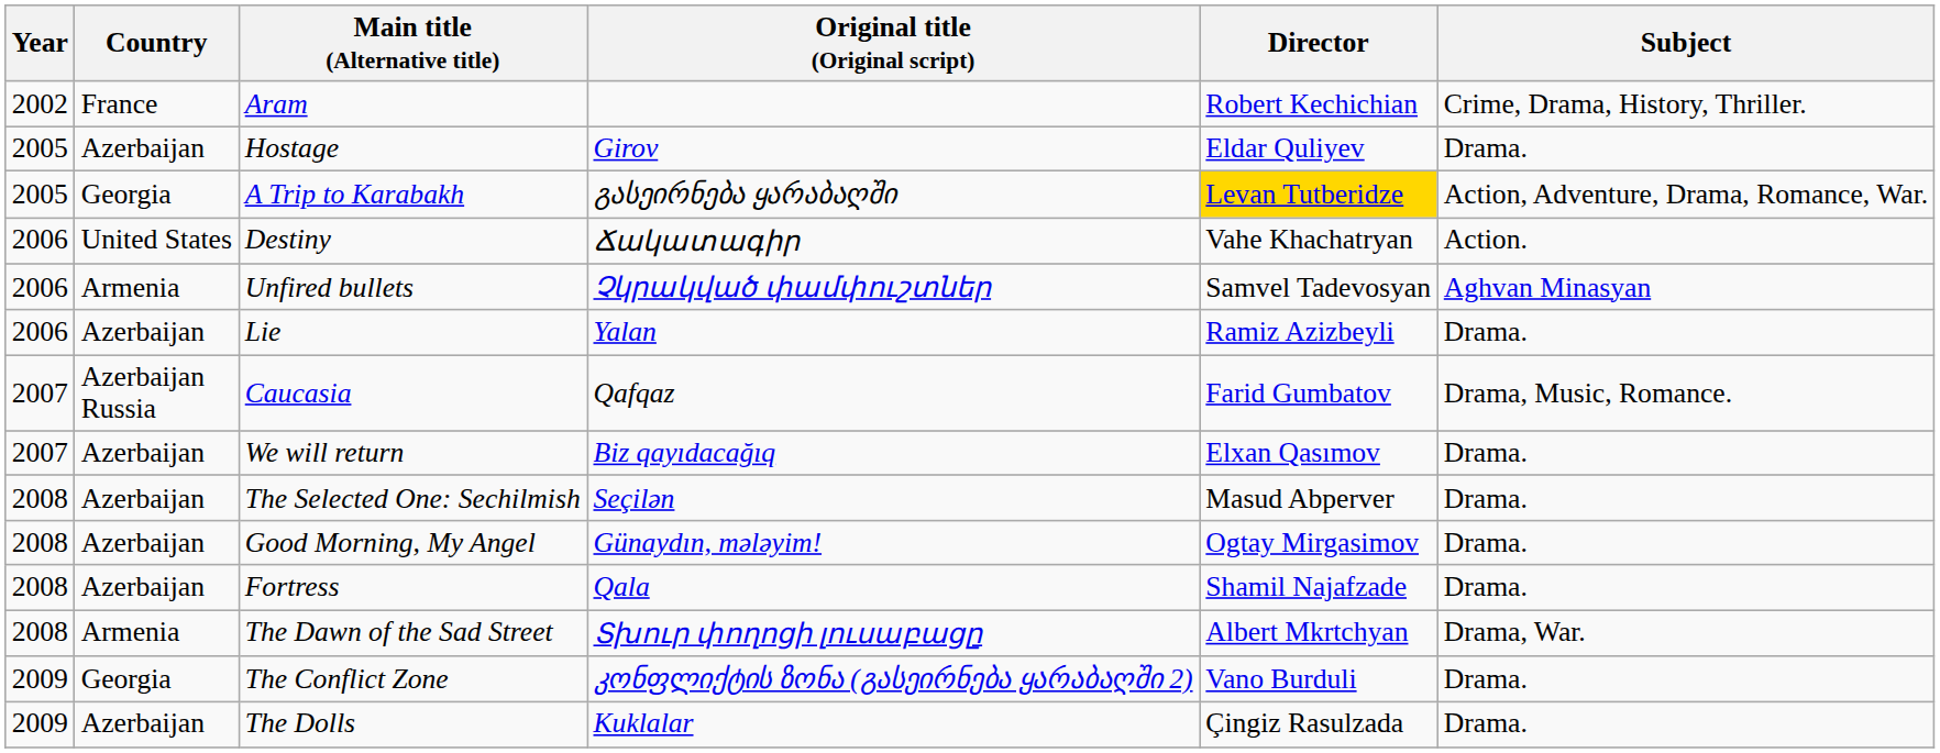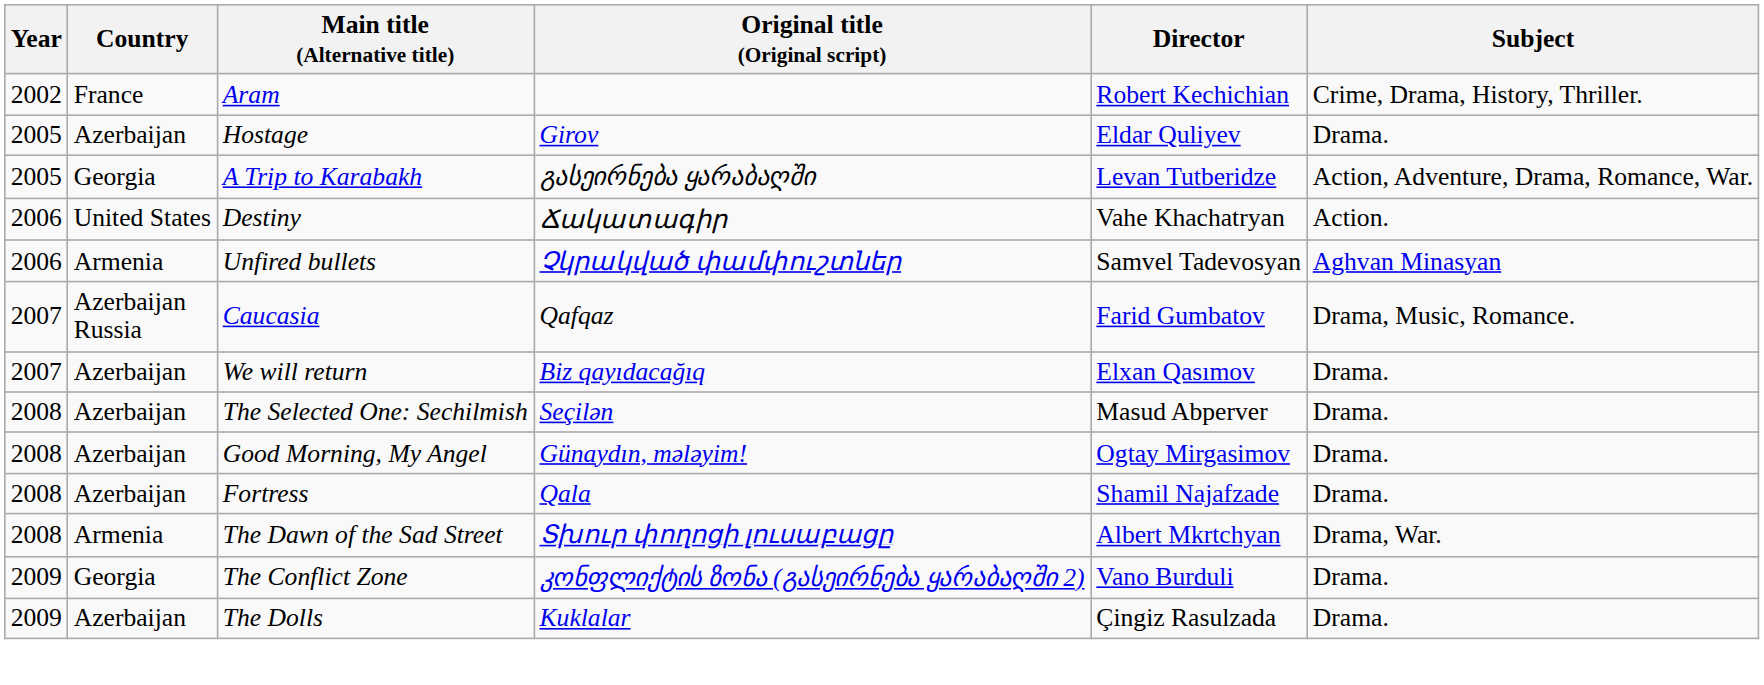 <table class="wikitable sortable">
 <tr>
 <th>Year</th>
 <th>Country</th>
 <th class="unsortable">Main title<br><small>(Alternative title)</small></th>
 <th class="unsortable">Original title<br><small>(Original script)</small></th>
 <th>Director</th>
 <th class="unsortable">Subject</th>
 </tr>
 <tr>
 <td>2002</td>
 <td>France</td>
 <td><em><a href='#'>Aram</a></em></td>
 <td></td>
 <td><a href='#'>Robert Kechichian</a></td>
 <td>Crime, Drama, History, Thriller.</td>
 </tr>
 <tr>
 <td>2005</td>
 <td>Azerbaijan</td>
 <td><em>Hostage</em></td>
 <td><em><a href='#'>Girov</a></em></td>
 <td><a href='#'>Eldar Quliyev</a></td>
 <td>Drama.</td>
 </tr>
 <tr>
 <td>2005</td>
 <td>Georgia</td>
 <td><em><a href='#'>A Trip to Karabakh</a></em></td>
 <td><em>გასეირნება ყარაბაღში</em></td>
-<td style="background: gold;"><a href='#'>Levan Tutberidze</a></td>
+<td><a href='#'>Levan Tutberidze</a></td>
 <td>Action, Adventure, Drama, Romance, War.</td>
 </tr>
 <tr>
 <td>2006</td>
 <td>United States</td>
 <td><em>Destiny</em></td>
 <td><em>Ճակատագիր</em></td>
 <td>Vahe Khachatryan</td>
 <td>Action.</td>
 </tr>
 <tr>
 <td>2006</td>
 <td>Armenia</td>
 <td><em>Unfired bullets</em></td>
 <td><em><a href='#'>Չկրակված փամփուշտներ</a></em></td>
 <td>Samvel Tadevosyan</td>
 <td><a href='#'>Aghvan Minasyan</a></td>
-</tr>
-<tr>
-<td>2006</td>
-<td>Azerbaijan</td>
-<td><em>Lie</em></td>
-<td><em><a href='#'>Yalan</a></em></td>
-<td><a href='#'>Ramiz Azizbeyli</a></td>
-<td>Drama.</td>
 </tr>
 <tr>
 <td>2007</td>
 <td>Azerbaijan<br>Russia</td>
 <td><em><a href='#'>Caucasia</a></em></td>
 <td><em>Qafqaz</em></td>
 <td><a href='#'>Farid Gumbatov</a></td>
 <td>Drama, Music, Romance.</td>
 </tr>
 <tr>
 <td>2007</td>
 <td>Azerbaijan</td>
 <td><em>We will return</em></td>
 <td><em><a href='#'>Biz qayıdacağıq</a></em></td>
 <td><a href='#'>Elxan Qasımov</a></td>
 <td>Drama.</td>
 </tr>
 <tr>
 <td>2008</td>
 <td>Azerbaijan</td>
 <td><em>The Selected One: Sechilmish</em></td>
 <td><em><a href='#'>Seçilən</a></em></td>
 <td>Masud Abperver</td>
 <td>Drama.</td>
 </tr>
 <tr>
 <td>2008</td>
 <td>Azerbaijan</td>
 <td><em>Good Morning, My Angel</em></td>
 <td><em><a href='#'>Günaydın, mələyim!</a></em></td>
 <td><a href='#'>Ogtay Mirgasimov</a></td>
 <td>Drama.</td>
 </tr>
 <tr>
 <td>2008</td>
 <td>Azerbaijan</td>
 <td><em>Fortress</em></td>
 <td><em><a href='#'>Qala</a></em></td>
 <td><a href='#'>Shamil Najafzade</a></td>
 <td>Drama.</td>
 </tr>
 <tr>
 <td>2008</td>
 <td>Armenia</td>
 <td><em>The Dawn of the Sad Street</em></td>
 <td><em><a href='#'>Տխուր փողոցի լուսաբացը</a></em></td>
 <td><a href='#'>Albert Mkrtchyan</a></td>
 <td>Drama, War.</td>
 </tr>
 <tr>
 <td>2009</td>
 <td>Georgia</td>
 <td><em>The Conflict Zone</em></td>
 <td><em><a href='#'>კონფლიქტის ზონა (გასეირნება ყარაბაღში 2)</a></em></td>
 <td><a href='#'>Vano Burduli</a></td>
 <td>Drama.</td>
 </tr>
 <tr>
 <td>2009</td>
 <td>Azerbaijan</td>
 <td><em>The Dolls</em></td>
 <td><em><a href='#'>Kuklalar</a></em></td>
 <td>Çingiz Rasulzada</td>
 <td>Drama.</td>
 </tr>
 </table>
